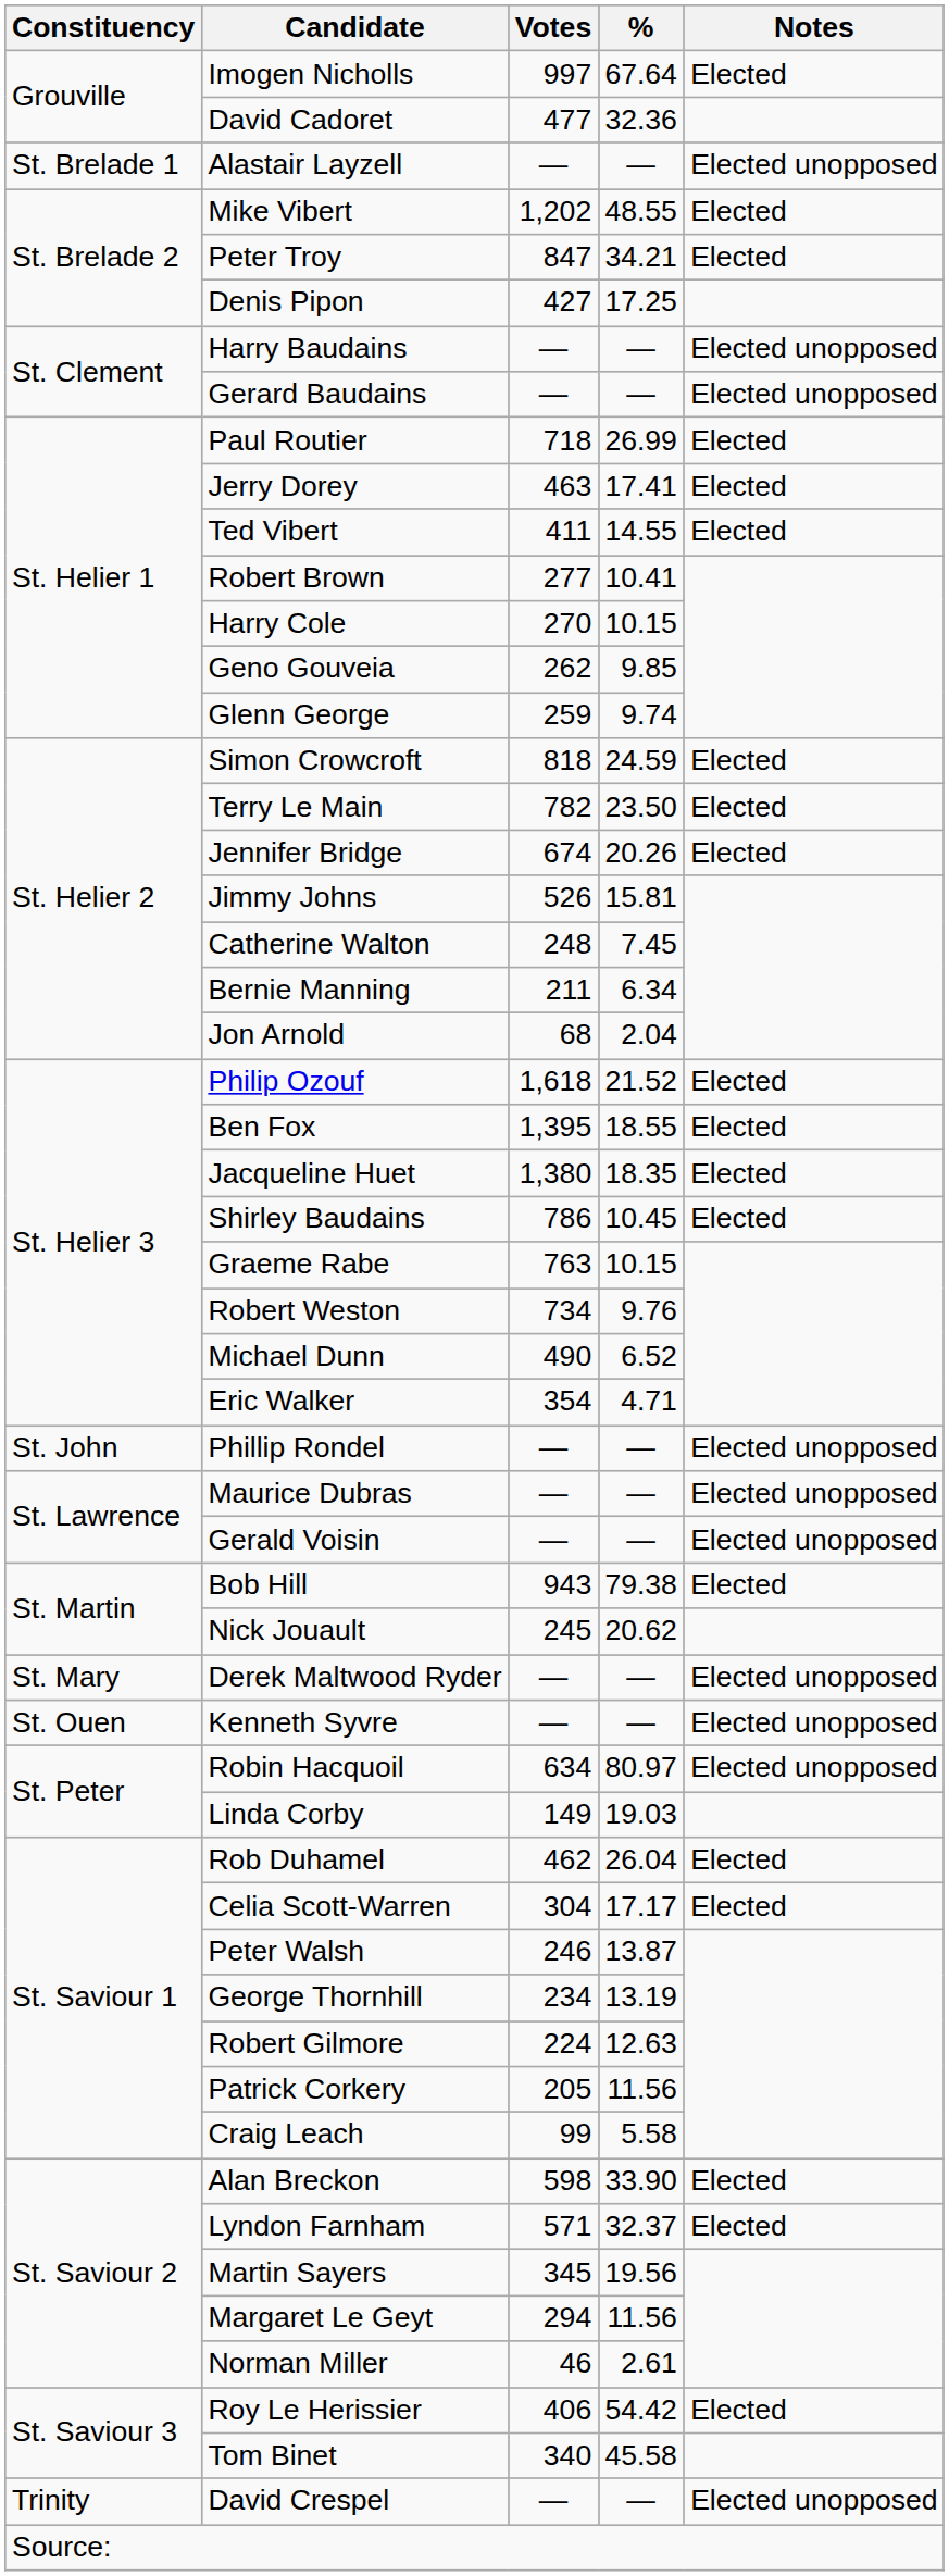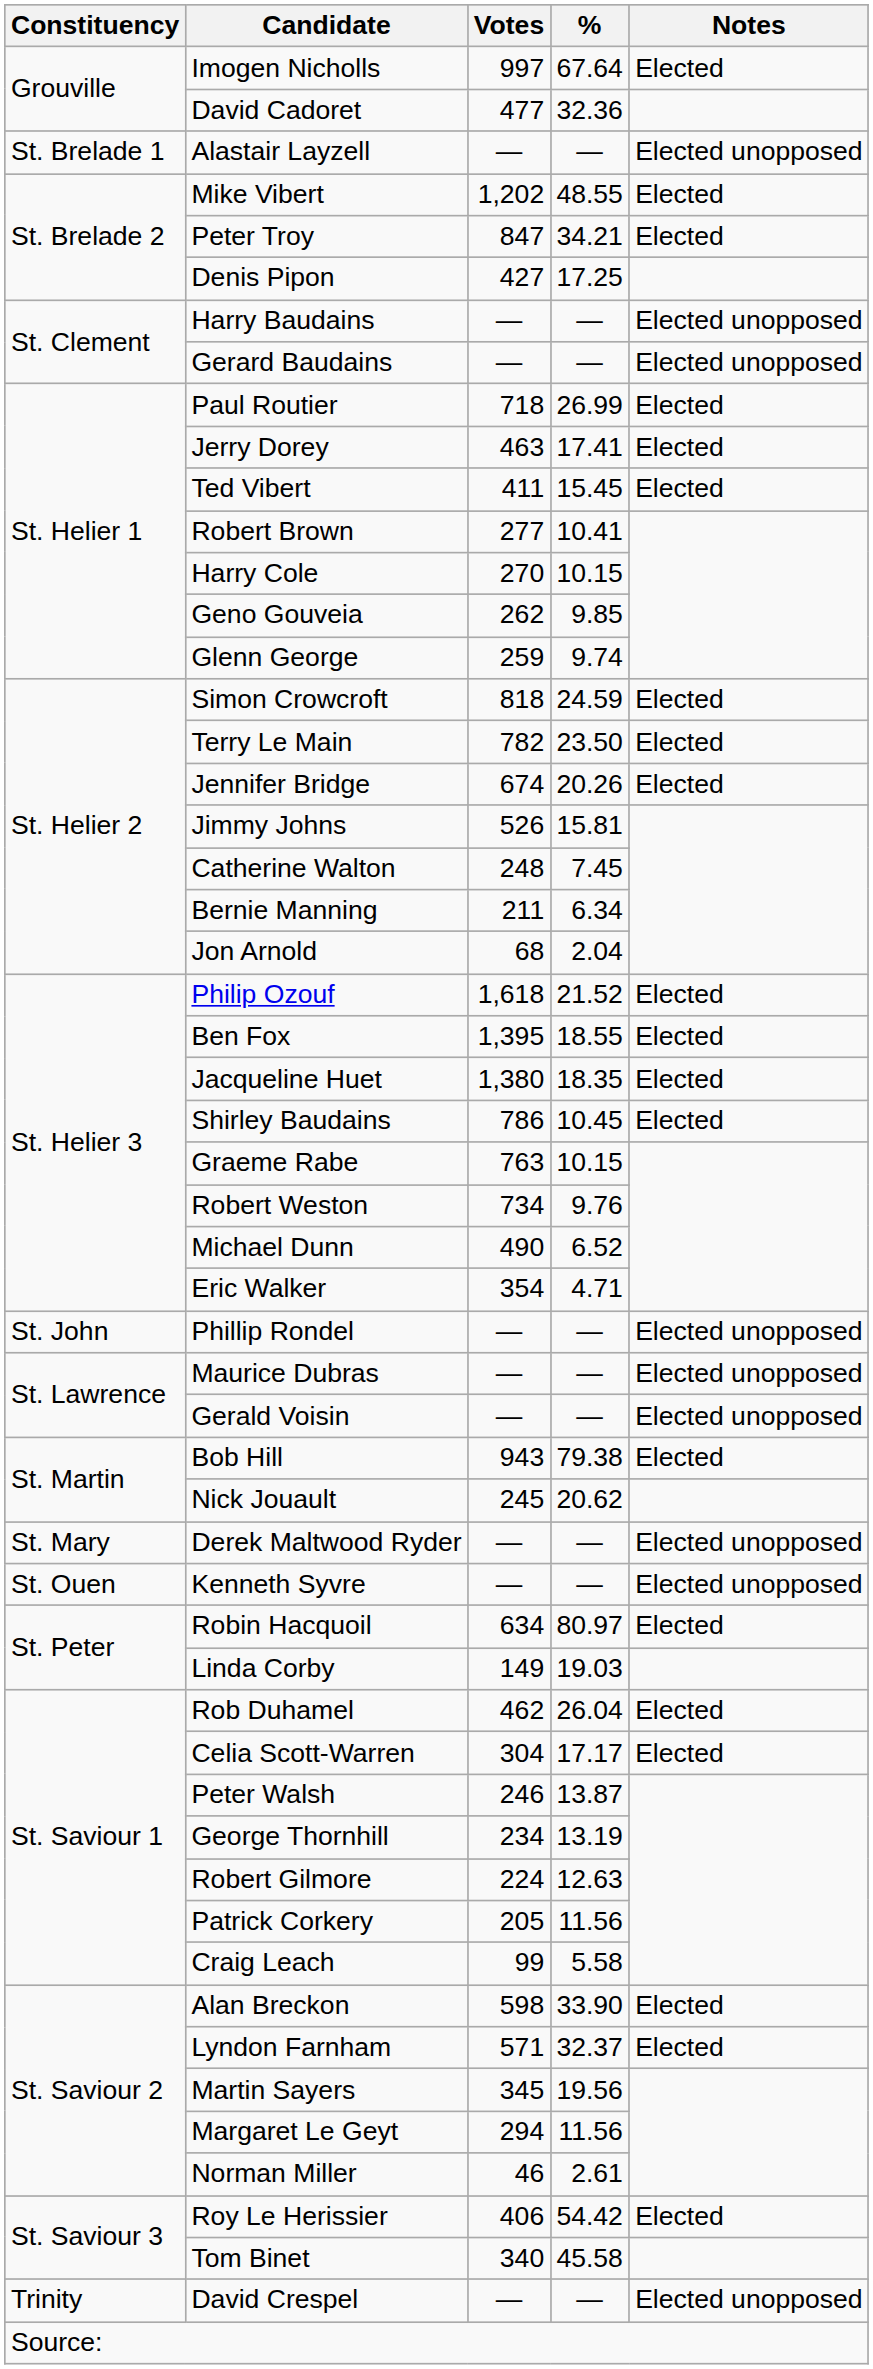 <table class=wikitable style=text-align:right>
 <tr>
 <th>Constituency</th>
 <th>Candidate</th>
 <th>Votes</th>
 <th>%</th>
 <th>Notes</th>
 </tr>
 <tr>
 <td align=left rowspan=2>Grouville</td>
 <td align=left>Imogen Nicholls</td>
 <td>997</td>
 <td>67.64</td>
 <td align=left>Elected</td>
 </tr>
 <tr>
 <td align=left>David Cadoret</td>
 <td>477</td>
 <td>32.36</td>
 </tr>
 <tr>
 <td align=left>St. Brelade 1</td>
 <td align=left>Alastair Layzell</td>
 <td align=center>—</td>
 <td align=center>—</td>
 <td align=left>Elected unopposed</td>
 </tr>
 <tr>
 <td align=left rowspan=3>St. Brelade 2</td>
 <td align=left>Mike Vibert</td>
 <td>1,202</td>
 <td>48.55</td>
 <td align=left>Elected</td>
 </tr>
 <tr>
 <td align=left>Peter Troy</td>
 <td>847</td>
 <td>34.21</td>
 <td align=left>Elected</td>
 </tr>
 <tr>
 <td align=left>Denis Pipon</td>
 <td>427</td>
 <td>17.25</td>
 </tr>
 <tr>
 <td align=left rowspan=2>St. Clement</td>
 <td align=left>Harry Baudains</td>
 <td align=center>—</td>
 <td align=center>—</td>
 <td align=left>Elected unopposed</td>
 </tr>
 <tr>
 <td align=left>Gerard Baudains</td>
 <td align=center>—</td>
 <td align=center>—</td>
 <td align=left>Elected unopposed</td>
 </tr>
 <tr>
 <td align=left rowspan=7>St. Helier 1</td>
 <td align=left>Paul Routier</td>
 <td>718</td>
 <td>26.99</td>
 <td align=left>Elected</td>
 </tr>
 <tr>
 <td align=left>Jerry Dorey</td>
 <td>463</td>
 <td>17.41</td>
 <td align=left>Elected</td>
 </tr>
 <tr>
 <td align=left>Ted Vibert</td>
 <td>411</td>
-<td>14.55</td>
+<td>15.45</td>
 <td align=left>Elected</td>
 </tr>
 <tr>
 <td align=left>Robert Brown</td>
 <td>277</td>
 <td>10.41</td>
 </tr>
 <tr>
 <td align=left>Harry Cole</td>
 <td>270</td>
 <td>10.15</td>
 </tr>
 <tr>
 <td align=left>Geno Gouveia</td>
 <td>262</td>
 <td>9.85</td>
 </tr>
 <tr>
 <td align=left>Glenn George</td>
 <td>259</td>
 <td>9.74</td>
 </tr>
 <tr>
 <td align=left rowspan=7>St. Helier 2</td>
 <td align=left>Simon Crowcroft</td>
 <td>818</td>
 <td>24.59</td>
 <td align=left>Elected</td>
 </tr>
 <tr>
 <td align=left>Terry Le Main</td>
 <td>782</td>
 <td>23.50</td>
 <td align=left>Elected</td>
 </tr>
 <tr>
 <td align=left>Jennifer Bridge</td>
 <td>674</td>
 <td>20.26</td>
 <td align=left>Elected</td>
 </tr>
 <tr>
 <td align=left>Jimmy Johns</td>
 <td>526</td>
 <td>15.81</td>
 </tr>
 <tr>
 <td align=left>Catherine Walton</td>
 <td>248</td>
 <td>7.45</td>
 </tr>
 <tr>
 <td align=left>Bernie Manning</td>
 <td>211</td>
 <td>6.34</td>
 </tr>
 <tr>
 <td align=left>Jon Arnold</td>
 <td>68</td>
 <td>2.04</td>
 </tr>
 <tr>
 <td align=left rowspan=8>St. Helier 3</td>
 <td align=left><a href='#'>Philip Ozouf</a></td>
 <td>1,618</td>
 <td>21.52</td>
 <td align=left>Elected</td>
 </tr>
 <tr>
 <td align=left>Ben Fox</td>
 <td>1,395</td>
 <td>18.55</td>
 <td align=left>Elected</td>
 </tr>
 <tr>
 <td align=left>Jacqueline Huet</td>
 <td>1,380</td>
 <td>18.35</td>
 <td align=left>Elected</td>
 </tr>
 <tr>
 <td align=left>Shirley Baudains</td>
 <td>786</td>
 <td>10.45</td>
 <td align=left>Elected</td>
 </tr>
 <tr>
 <td align=left>Graeme Rabe</td>
 <td>763</td>
 <td>10.15</td>
 </tr>
 <tr>
 <td align=left>Robert Weston</td>
 <td>734</td>
 <td>9.76</td>
 </tr>
 <tr>
 <td align=left>Michael Dunn</td>
 <td>490</td>
 <td>6.52</td>
 </tr>
 <tr>
 <td align=left>Eric Walker</td>
 <td>354</td>
 <td>4.71</td>
 </tr>
 <tr>
 <td align=left>St. John</td>
 <td align=left>Phillip Rondel</td>
 <td align=center>—</td>
 <td align=center>—</td>
 <td align=left>Elected unopposed</td>
 </tr>
 <tr>
 <td align=left rowspan=2>St. Lawrence</td>
 <td align=left>Maurice Dubras</td>
 <td align=center>—</td>
 <td align=center>—</td>
 <td align=left>Elected unopposed</td>
 </tr>
 <tr>
 <td align=left>Gerald Voisin</td>
 <td align=center>—</td>
 <td align=center>—</td>
 <td align=left>Elected unopposed</td>
 </tr>
 <tr>
 <td align=left rowspan=2>St. Martin</td>
 <td align=left>Bob Hill</td>
 <td>943</td>
 <td>79.38</td>
 <td align=left>Elected</td>
 </tr>
 <tr>
 <td align=left>Nick Jouault</td>
 <td>245</td>
 <td>20.62</td>
 </tr>
 <tr>
 <td align=left>St. Mary</td>
 <td align=left>Derek Maltwood Ryder</td>
 <td align=center>—</td>
 <td align=center>—</td>
 <td align=left>Elected unopposed</td>
 </tr>
 <tr>
 <td align=left>St. Ouen</td>
 <td align=left>Kenneth Syvre</td>
 <td align=center>—</td>
 <td align=center>—</td>
 <td align=left>Elected unopposed</td>
 </tr>
 <tr>
 <td align=left rowspan=2>St. Peter</td>
 <td align=left>Robin Hacquoil</td>
 <td>634</td>
 <td>80.97</td>
-<td align=left>Elected unopposed</td>
+<td align=left>Elected</td>
 </tr>
 <tr>
 <td align=left>Linda Corby</td>
 <td>149</td>
 <td>19.03</td>
 </tr>
 <tr>
 <td align=left rowspan=7>St. Saviour 1</td>
 <td align=left>Rob Duhamel</td>
 <td>462</td>
 <td>26.04</td>
 <td align=left>Elected</td>
 </tr>
 <tr>
 <td align=left>Celia Scott-Warren</td>
 <td>304</td>
 <td>17.17</td>
 <td align=left>Elected</td>
 </tr>
 <tr>
 <td align=left>Peter Walsh</td>
 <td>246</td>
 <td>13.87</td>
 </tr>
 <tr>
 <td align=left>George Thornhill</td>
 <td>234</td>
 <td>13.19</td>
 </tr>
 <tr>
 <td align=left>Robert Gilmore</td>
 <td>224</td>
 <td>12.63</td>
 </tr>
 <tr>
 <td align=left>Patrick Corkery</td>
 <td>205</td>
 <td>11.56</td>
 </tr>
 <tr>
 <td align=left>Craig Leach</td>
 <td>99</td>
 <td>5.58</td>
 </tr>
 <tr>
 <td align=left rowspan=5>St. Saviour 2</td>
 <td align=left>Alan Breckon</td>
 <td>598</td>
 <td>33.90</td>
 <td align=left>Elected</td>
 </tr>
 <tr>
 <td align=left>Lyndon Farnham</td>
 <td>571</td>
 <td>32.37</td>
 <td align=left>Elected</td>
 </tr>
 <tr>
 <td align=left>Martin Sayers</td>
 <td>345</td>
 <td>19.56</td>
 </tr>
 <tr>
 <td align=left>Margaret Le Geyt</td>
 <td>294</td>
 <td>11.56</td>
 </tr>
 <tr>
 <td align=left>Norman Miller</td>
 <td>46</td>
 <td>2.61</td>
 </tr>
 <tr>
 <td align=left rowspan=2>St. Saviour 3</td>
 <td align=left>Roy Le Herissier</td>
 <td>406</td>
 <td>54.42</td>
 <td align=left>Elected</td>
 </tr>
 <tr>
 <td align=left>Tom Binet</td>
 <td>340</td>
 <td>45.58</td>
 </tr>
 <tr>
 <td align=left>Trinity</td>
 <td align=left>David Crespel</td>
 <td align=center>—</td>
 <td align=center>—</td>
 <td align=left>Elected unopposed</td>
 </tr>
 <tr>
 <td align=left colspan=5>Source:</td>
 </tr>
 </table>
